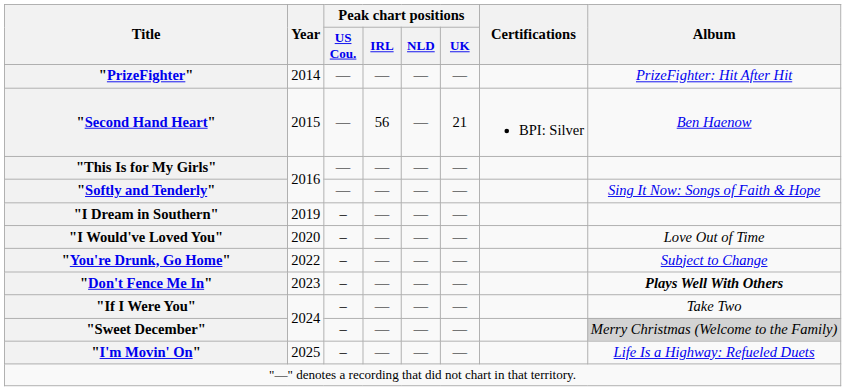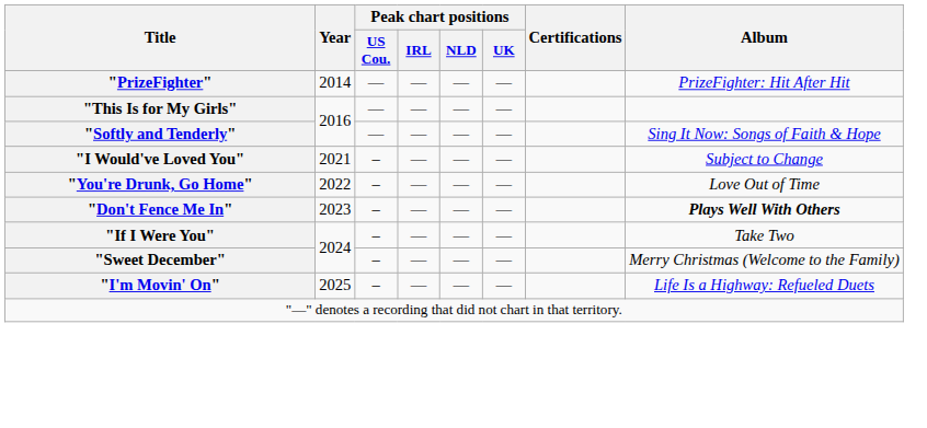 <table class="wikitable plainrowheaders" style="text-align:center;">
 <tr>
 <th scope="col" rowspan="2" style="width:19em;">Title</th>
 <th scope="col" rowspan="2">Year</th>
 <th scope="col" colspan="4">Peak chart positions</th>
 <th scope="col" rowspan="2">Certifications</th>
 <th scope="col" rowspan="2">Album</th>
 </tr>
 <tr>
 <th scope="col" style="width:2.5em;font-size:90%;"><a href='#'>US<br>Cou.</a></th>
 <th scope="col" style="width:2.5em;font-size:90%;"><a href='#'>IRL</a><br></th>
 <th scope="col" style="width:2.5em;font-size:90%;"><a href='#'>NLD</a><br></th>
 <th scope="col" style="width:2.5em;font-size:90%;"><a href='#'>UK</a><br></th>
 </tr>
 <tr>
 <th scope="row">"<a href='#'>PrizeFighter</a>"<br></th>
 <td>2014</td>
 <td>—</td>
 <td>—</td>
 <td>—</td>
 <td>—</td>
 <td></td>
 <td><em><a href='#'>PrizeFighter: Hit After Hit</a></em></td>
 </tr>
 <tr>
-<th scope="row">"<a href='#'>Second Hand Heart</a>"<br></th>
-<td>2015</td>
-<td>—</td>
-<td>56</td>
-<td>—</td>
-<td>21</td>
-<td><br><ul><li>BPI: Silver</li></ul></td>
-<td><em><a href='#'>Ben Haenow</a></em></td>
-</tr>
-<tr>
 <th scope="row">"This Is for My Girls"<br></th>
 <td rowspan="2">2016</td>
 <td>—</td>
 <td>—</td>
 <td>—</td>
 <td>—</td>
 <td></td>
 <td></td>
 </tr>
 <tr>
 <th scope="row">"<a href='#'>Softly and Tenderly</a>"<br></th>
 <td>—</td>
 <td>—</td>
 <td>—</td>
 <td>—</td>
 <td></td>
 <td><em><a href='#'>Sing It Now: Songs of Faith & Hope</a></em></td>
 </tr>
 <tr>
-<th scope="row">"I Dream in Southern"<br></th>
-<td>2019</td>
+<th scope="row">"I Would've Loved You"<br></th>
+<td>2021</td>
 <td>–</td>
 <td>—</td>
 <td>—</td>
 <td>—</td>
 <td></td>
-<td></td>
-</tr>
-<tr>
-<th scope="row">"I Would've Loved You"<br></th>
-<td>2020</td>
-<td>–</td>
-<td>—</td>
-<td>—</td>
-<td>—</td>
-<td></td>
-<td><em>Love Out of Time</em></td>
+<td><em><a href='#'>Subject to Change</a></em></td>
 </tr>
 <tr>
 <th scope="row">"<a href='#'>You're Drunk, Go Home</a>"<br></th>
 <td>2022</td>
 <td>–</td>
 <td>—</td>
 <td>—</td>
 <td>—</td>
 <td></td>
-<td><em><a href='#'>Subject to Change</a></em></td>
+<td><em>Love Out of Time</em></td>
 </tr>
 <tr>
 <th scope="row">"<a href='#'>Don't Fence Me In</a>" <br></th>
 <td>2023</td>
 <td>–</td>
 <td>—</td>
 <td>—</td>
 <td>—</td>
 <td></td>
 <td><strong><em>Plays Well With Others</em></strong></td>
 </tr>
 <tr>
 <th scope="row">"If I Were You"<br></th>
 <td rowspan="2">2024</td>
 <td>–</td>
 <td>—</td>
 <td>—</td>
 <td>—</td>
 <td></td>
 <td><em>Take Two</em></td>
 </tr>
 <tr>
 <th scope="row">"Sweet December"<br></th>
 <td>–</td>
 <td>—</td>
 <td>—</td>
 <td>—</td>
 <td></td>
-<td style="background: lightgrey;"><em>Merry Christmas (Welcome to the Family)</em></td>
+<td><em>Merry Christmas (Welcome to the Family)</em></td>
 </tr>
 <tr>
 <th scope="row">"<a href='#'>I'm Movin' On</a>"<br></th>
 <td>2025</td>
 <td>–</td>
 <td>—</td>
 <td>—</td>
 <td>—</td>
 <td></td>
 <td><em><a href='#'>Life Is a Highway: Refueled Duets</a></em></td>
 </tr>
 <tr>
 <td colspan="8" style="font-size:90%">"—" denotes a recording that did not chart in that territory.</td>
 </tr>
 </table>
